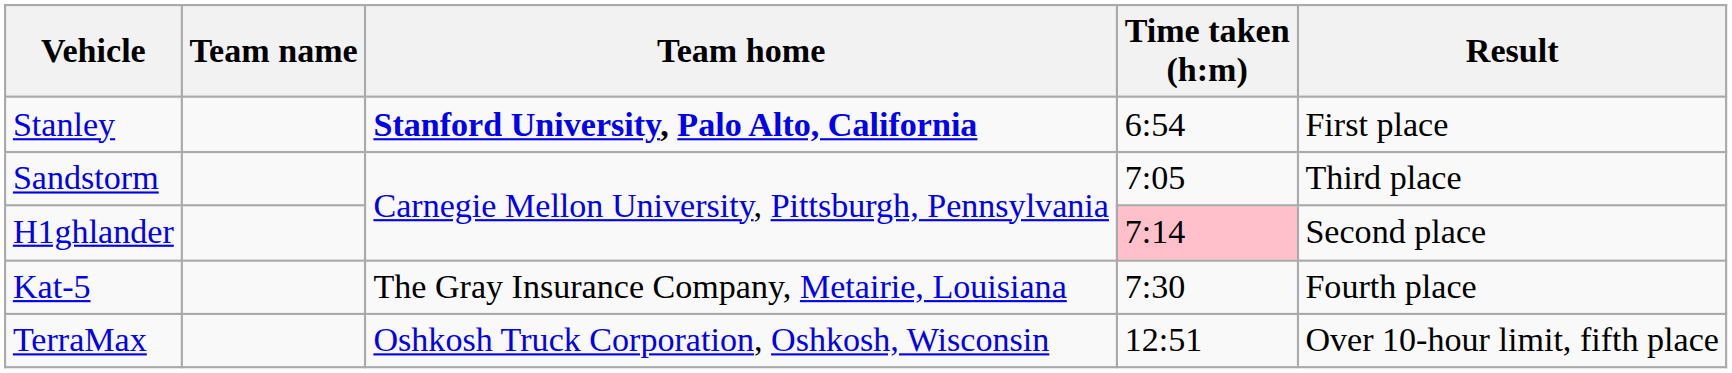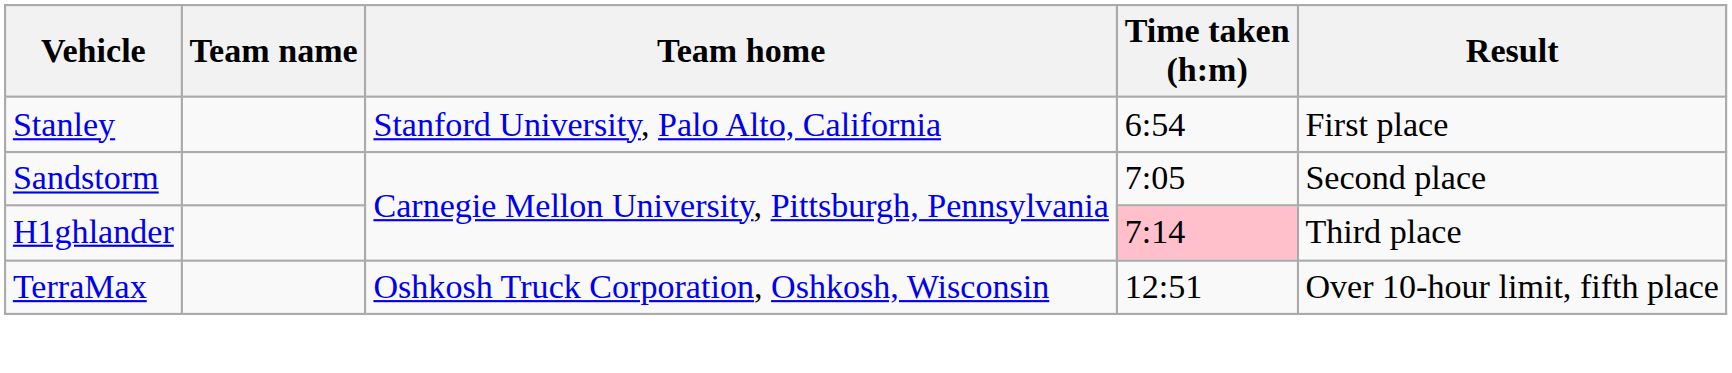 <table class="wikitable">
 <tr>
 <th>Vehicle</th>
 <th>Team name</th>
 <th>Team home</th>
 <th>Time taken<br>(h:m)</th>
 <th>Result</th>
 </tr>
 <tr>
 <td><a href='#'>Stanley</a></td>
 <td> </td>
-<td><strong><a href='#'>Stanford University</a>, <a href='#'>Palo Alto, California</a></strong></td>
+<td><a href='#'>Stanford University</a>, <a href='#'>Palo Alto, California</a></td>
 <td>6:54</td>
 <td>First place</td>
 </tr>
 <tr>
 <td><a href='#'>Sandstorm</a></td>
 <td></td>
 <td rowspan="2"><a href='#'>Carnegie Mellon University</a>, <a href='#'>Pittsburgh, Pennsylvania</a></td>
 <td>7:05</td>
-<td>Third place</td>
+<td>Second place</td>
 </tr>
 <tr>
 <td><a href='#'>H1ghlander</a></td>
 <td></td>
 <td style="background: pink;">7:14</td>
-<td>Second place</td>
-</tr>
-<tr>
-<td><a href='#'>Kat-5</a></td>
-<td></td>
-<td>The Gray Insurance Company, <a href='#'>Metairie, Louisiana</a></td>
-<td>7:30</td>
-<td>Fourth place</td>
+<td>Third place</td>
 </tr>
 <tr>
 <td><a href='#'>TerraMax</a></td>
 <td></td>
 <td><a href='#'>Oshkosh Truck Corporation</a>, <a href='#'>Oshkosh, Wisconsin</a></td>
 <td>12:51</td>
 <td>Over 10-hour limit, fifth place</td>
 </tr>
 </table>
